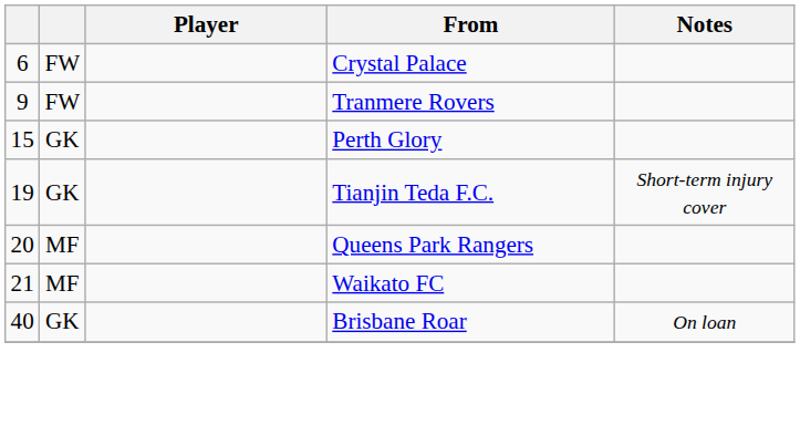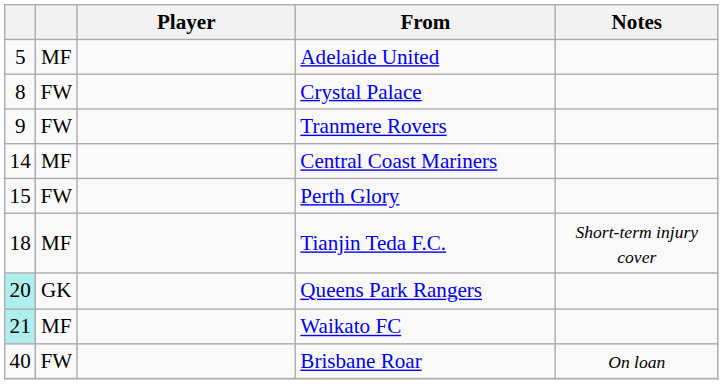 <table class="wikitable sortable" style="text-align:center; font-size:95%;">
 <tr>
 <th></th>
 <th></th>
 <th width=150>Player</th>
 <th width=180>From</th>
 <th width=110>Notes</th>
 </tr>
 <tr>
-<td>6</td>
+<td>5</td>
+<td>MF</td>
+<td align=left> </td>
+<td align=left> <a href='#'>Adelaide United</a></td>
+<td></td>
+</tr>
+<tr>
+<td>8</td>
 <td>FW</td>
 <td align=left> </td>
 <td align=left> <a href='#'>Crystal Palace</a></td>
 <td></td>
 </tr>
 <tr>
 <td>9</td>
 <td>FW</td>
 <td align=left> </td>
 <td align=left> <a href='#'>Tranmere Rovers</a></td>
 <td></td>
 </tr>
 <tr>
+<td>14</td>
+<td>MF</td>
+<td align=left> </td>
+<td align=left> <a href='#'>Central Coast Mariners</a></td>
+<td></td>
+</tr>
+<tr>
 <td>15</td>
-<td>GK</td>
+<td>FW</td>
 <td align=left> </td>
 <td align=left> <a href='#'>Perth Glory</a></td>
 <td></td>
 </tr>
 <tr>
-<td>19</td>
-<td>GK</td>
+<td>18</td>
+<td>MF</td>
 <td align=left> </td>
 <td align=left> <a href='#'>Tianjin Teda F.C.</a></td>
 <td><small><em>Short-term injury cover</em></small></td>
 </tr>
 <tr>
-<td>20</td>
-<td>MF</td>
+<td style="background: paleturquoise;">20</td>
+<td>GK</td>
 <td align=left> </td>
 <td align=left> <a href='#'>Queens Park Rangers</a></td>
 <td></td>
 </tr>
 <tr>
-<td>21</td>
+<td style="background: paleturquoise;">21</td>
 <td>MF</td>
 <td align=left> </td>
 <td align=left> <a href='#'>Waikato FC</a></td>
 <td></td>
 </tr>
 <tr>
 <td>40</td>
-<td>GK</td>
+<td>FW</td>
 <td align=left> </td>
 <td align=left> <a href='#'>Brisbane Roar</a></td>
 <td><small><em>On loan</em></small></td>
 </tr>
 <tr>
 </tr>
 </table>
